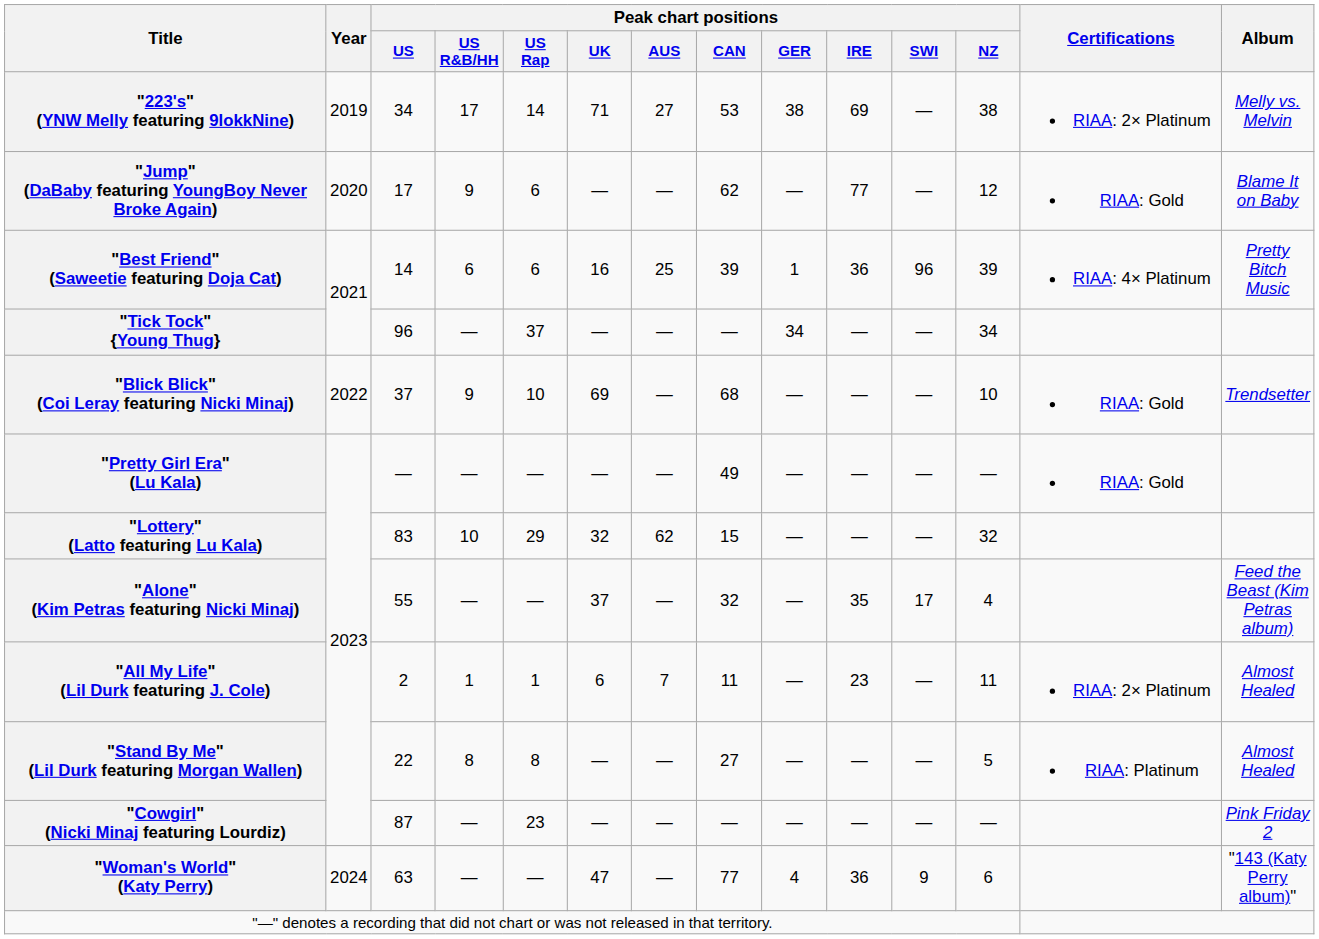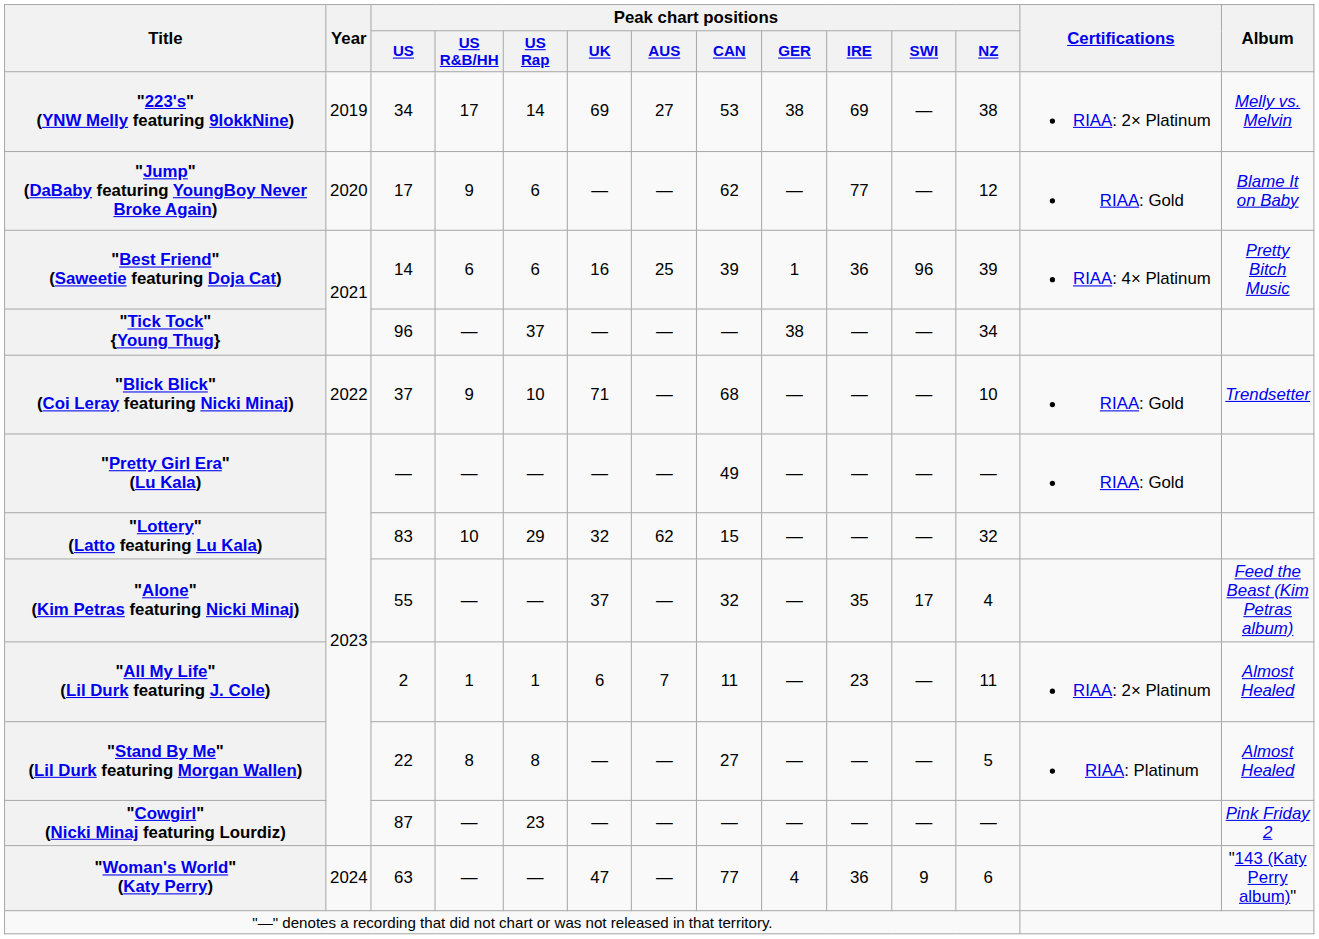 <table class="wikitable plainrowheaders" style="text-align:center;">
 <tr>
 <th scope="col" rowspan="2" style="width:20em;">Title</th>
 <th scope="col" rowspan="2">Year</th>
 <th scope="col" colspan="10">Peak chart positions</th>
 <th scope="col" rowspan="2" style="width:12em;"><a href='#'>Certifications</a></th>
 <th scope="col" rowspan="2">Album</th>
 </tr>
 <tr>
 <th scope="col" style="width:4em;font-size:90%;"><a href='#'>US</a></th>
 <th scope="col" style="width:4em;font-size:90%;"><a href='#'>US R&B/HH</a></th>
 <th scope="col" style="width:4em;font-size:90%;"><a href='#'>US<br>Rap</a></th>
 <th scope="col" style="width:4em;font-size:90%;"><a href='#'>UK</a></th>
 <th scope="col" style="width:4em;font-size:90%;"><a href='#'>AUS</a></th>
 <th scope="col" style="width:4em;font-size:90%;"><a href='#'>CAN</a></th>
 <th scope="col" style="width:4em;font-size:90%;"><a href='#'>GER</a></th>
 <th scope="col" style="width:4em;font-size:90%;"><a href='#'>IRE</a></th>
 <th scope="col" style="width:4em;font-size:90%;"><a href='#'>SWI</a></th>
 <th scope="col" style="width:4em;font-size:90%;"><a href='#'>NZ</a></th>
 </tr>
 <tr>
 <th scope="row">"<a href='#'>223's</a>"<br><span>(<a href='#'>YNW Melly</a> featuring <a href='#'>9lokkNine</a>)</span></th>
 <td rowspan="1">2019</td>
 <td>34</td>
 <td>17</td>
 <td>14</td>
-<td>71</td>
+<td>69</td>
 <td>27</td>
 <td>53</td>
 <td>38</td>
 <td>69</td>
 <td>—</td>
 <td>38</td>
 <td><br><ul><li><a href='#'>RIAA</a>: 2× Platinum</li></ul></td>
 <td rowspan="1"><em><a href='#'>Melly vs. Melvin</a></em></td>
 </tr>
 <tr>
 <th scope="row">"<a href='#'>Jump</a>"<br><span>(<a href='#'>DaBaby</a> featuring <a href='#'>YoungBoy Never Broke Again</a>)</span></th>
 <td rowspan="1">2020</td>
 <td>17</td>
 <td>9</td>
 <td>6</td>
 <td>—</td>
 <td>—</td>
 <td>62</td>
 <td>—</td>
 <td>77</td>
 <td>—</td>
 <td>12</td>
 <td><br><ul><li><a href='#'>RIAA</a>: Gold</li></ul></td>
 <td rowspan="1"><em><a href='#'>Blame It on Baby</a></em></td>
 </tr>
 <tr>
 <th scope="row">"<a href='#'>Best Friend</a>"<br><span>(<a href='#'>Saweetie</a> featuring <a href='#'>Doja Cat</a>)</span></th>
 <td rowspan="2">2021</td>
 <td>14</td>
 <td>6</td>
 <td>6</td>
 <td>16</td>
 <td>25</td>
 <td>39</td>
 <td>1</td>
 <td>36</td>
 <td>96</td>
 <td>39</td>
 <td><br><ul><li><a href='#'>RIAA</a>: 4× Platinum</li></ul></td>
 <td><em><a href='#'>Pretty Bitch Music</a></em></td>
 </tr>
 <tr>
 <th scope="row">"<a href='#'>Tick Tock</a>"<br><span>{<a href='#'>Young Thug</a>}</span></th>
 <td>96</td>
 <td>—</td>
 <td>37</td>
 <td>—</td>
 <td>—</td>
 <td>—</td>
-<td>34</td>
+<td>38</td>
 <td>—</td>
 <td>—</td>
 <td>34</td>
 <td></td>
 <td rowspan="1"></td>
 </tr>
 <tr>
 <th scope="row">"<a href='#'>Blick Blick</a>"<br><span>(<a href='#'>Coi Leray</a> featuring <a href='#'>Nicki Minaj</a>)</span></th>
 <td rowspan="1">2022</td>
 <td>37</td>
 <td>9</td>
 <td>10</td>
-<td>69</td>
+<td>71</td>
 <td>—</td>
 <td>68</td>
 <td>—</td>
 <td>—</td>
 <td>—</td>
 <td>10</td>
 <td><br><ul><li><a href='#'>RIAA</a>: Gold</li></ul></td>
 <td rowspan="1"><em><a href='#'>Trendsetter</a></em></td>
 </tr>
 <tr>
 <th scope="row">"<a href='#'>Pretty Girl Era</a>"<br><span>(<a href='#'>Lu Kala</a>) </span></th>
 <td rowspan="6">2023</td>
 <td>—</td>
 <td>—</td>
 <td>—</td>
 <td>—</td>
 <td>—</td>
 <td>49</td>
 <td>—</td>
 <td>—</td>
 <td>—</td>
 <td>—</td>
 <td><br><ul><li><a href='#'>RIAA</a>: Gold</li></ul></td>
 <td rowspan="1"></td>
 </tr>
 <tr>
 <th scope="row">"<a href='#'>Lottery</a>"<br><span>(<a href='#'>Latto</a> featuring <a href='#'>Lu Kala</a>)</span></th>
 <td>83</td>
 <td>10</td>
 <td>29</td>
 <td>32</td>
 <td>62</td>
 <td>15</td>
 <td>—</td>
 <td>—</td>
 <td>—</td>
 <td>32</td>
 <td></td>
 <td rowspan="1"></td>
 </tr>
 <tr>
 <th scope="row">"<a href='#'>Alone</a>"<br><span>(<a href='#'>Kim Petras</a> featuring <a href='#'>Nicki Minaj</a>)</span></th>
 <td>55</td>
 <td>—</td>
 <td>—</td>
 <td>37</td>
 <td>—</td>
 <td>32</td>
 <td>—</td>
 <td>35</td>
 <td>17</td>
 <td>4</td>
 <td></td>
 <td rowspan="1"><em><a href='#'>Feed the Beast (Kim Petras album)</a></em></td>
 </tr>
 <tr>
 <th scope="row">"<a href='#'>All My Life</a>"<br><span>(<a href='#'>Lil Durk</a> featuring <a href='#'>J. Cole</a>)</span></th>
 <td>2</td>
 <td>1</td>
 <td>1</td>
 <td>6</td>
 <td>7</td>
 <td>11</td>
 <td>—</td>
 <td>23</td>
 <td>—</td>
 <td>11</td>
 <td><br><ul><li><a href='#'>RIAA</a>: 2× Platinum</li></ul></td>
 <td rowspan="1"><em><a href='#'>Almost Healed</a></em></td>
 </tr>
 <tr>
 <th scope="row">"<a href='#'>Stand By Me</a>"<br><span>(<a href='#'>Lil Durk</a> featuring <a href='#'>Morgan Wallen</a>)</span></th>
 <td>22</td>
 <td>8</td>
 <td>8</td>
 <td>—</td>
 <td>—</td>
 <td>27</td>
 <td>—</td>
 <td>—</td>
 <td>—</td>
 <td>5</td>
 <td><br><ul><li><a href='#'>RIAA</a>: Platinum</li></ul></td>
 <td rowspan="1"><em><a href='#'>Almost Healed</a></em></td>
 </tr>
 <tr>
 <th scope="row">"<a href='#'>Cowgirl</a>"<br><span>(<a href='#'>Nicki Minaj</a> featuring Lourdiz)</span></th>
 <td>87</td>
 <td —>—</td>
 <td>23</td>
 <td>—</td>
 <td>—</td>
 <td>—</td>
 <td>—</td>
 <td>—</td>
 <td>—</td>
 <td>—</td>
 <td></td>
 <td rowspan="1"><em><a href='#'>Pink Friday 2</a></em></td>
 </tr>
 <tr |->
 <th scope="row">"<a href='#'>Woman's World</a>"<br><span>(<a href='#'>Katy Perry</a>) </span></th>
 <td rowspan="1">2024</td>
 <td>63</td>
 <td>—</td>
 <td>—</td>
 <td>47</td>
 <td>—</td>
 <td>77</td>
 <td>4</td>
 <td>36</td>
 <td>9</td>
 <td>6</td>
 <td></td>
 <td rowspan="1">"<a href='#'>143 (Katy Perry album)</a>"</td>
 </tr>
 <tr>
 <td colspan="12" style="font-size:90%">"—" denotes a recording that did not chart or was not released in that territory.</td>
 </tr>
 </table>
